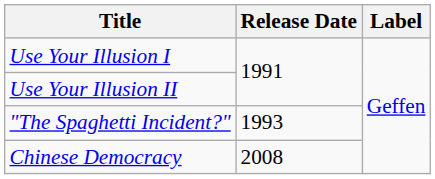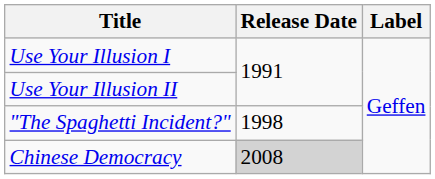 <table class="wikitable">
 <tr>
 <th>Title</th>
 <th>Release Date</th>
 <th>Label</th>
 </tr>
 <tr>
 <td><em><a href='#'>Use Your Illusion I</a></em></td>
 <td rowspan="2">1991</td>
 <td rowspan="4"><a href='#'>Geffen</a></td>
 </tr>
 <tr>
 <td><em><a href='#'>Use Your Illusion II</a></em></td>
 </tr>
 <tr>
 <td><em><a href='#'>"The Spaghetti Incident?"</a></em></td>
-<td>1993</td>
+<td>1998</td>
 </tr>
 <tr>
 <td><em><a href='#'>Chinese Democracy</a></em></td>
-<td>2008</td>
+<td style="background: lightgrey;">2008</td>
 </tr>
 </table>
